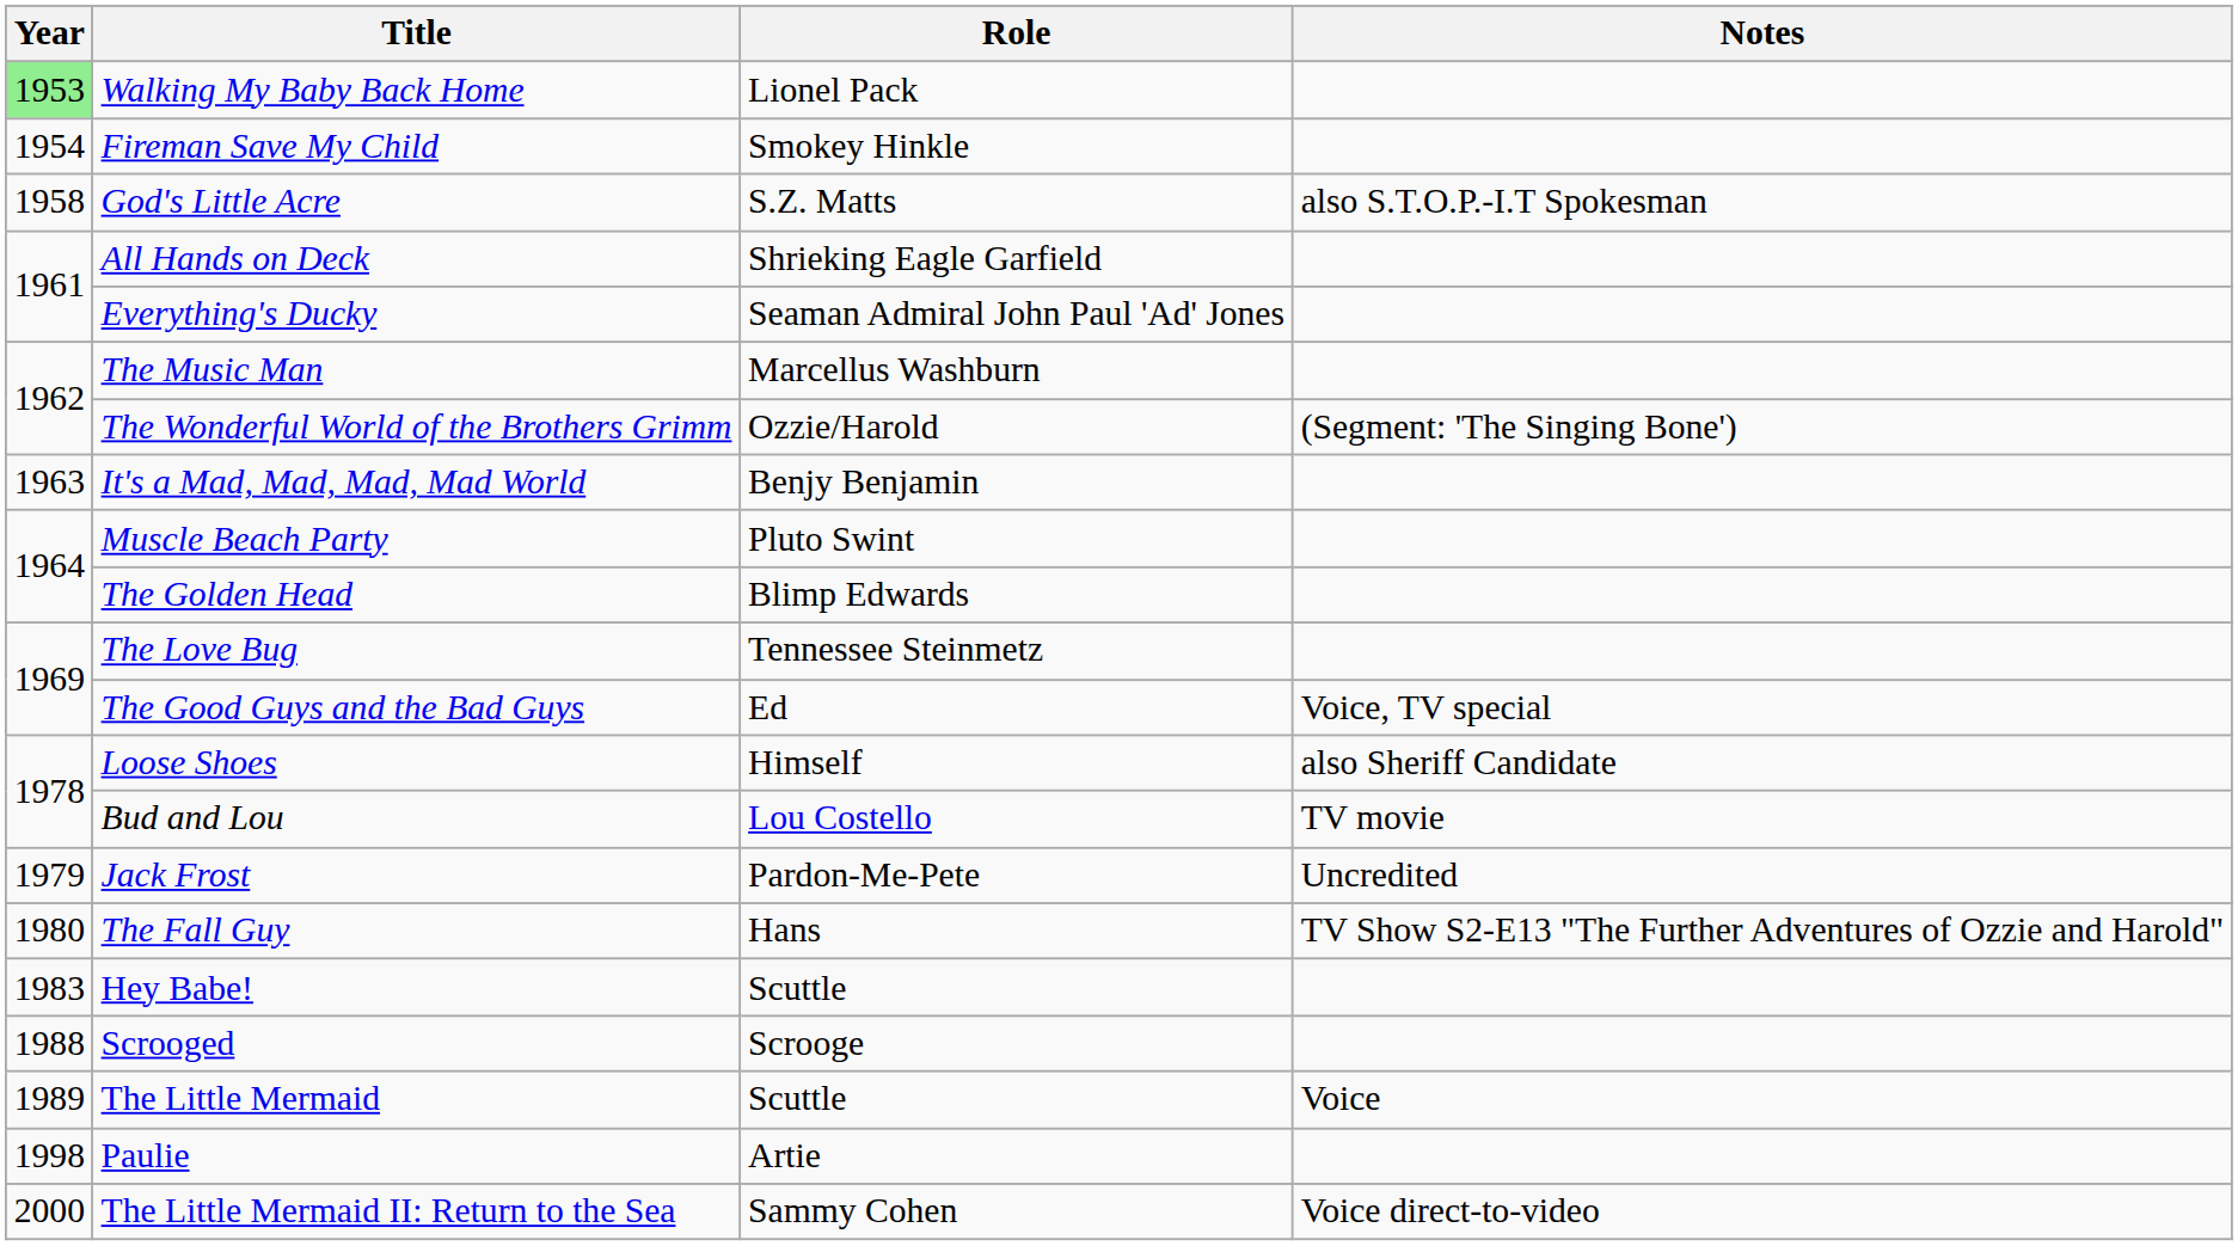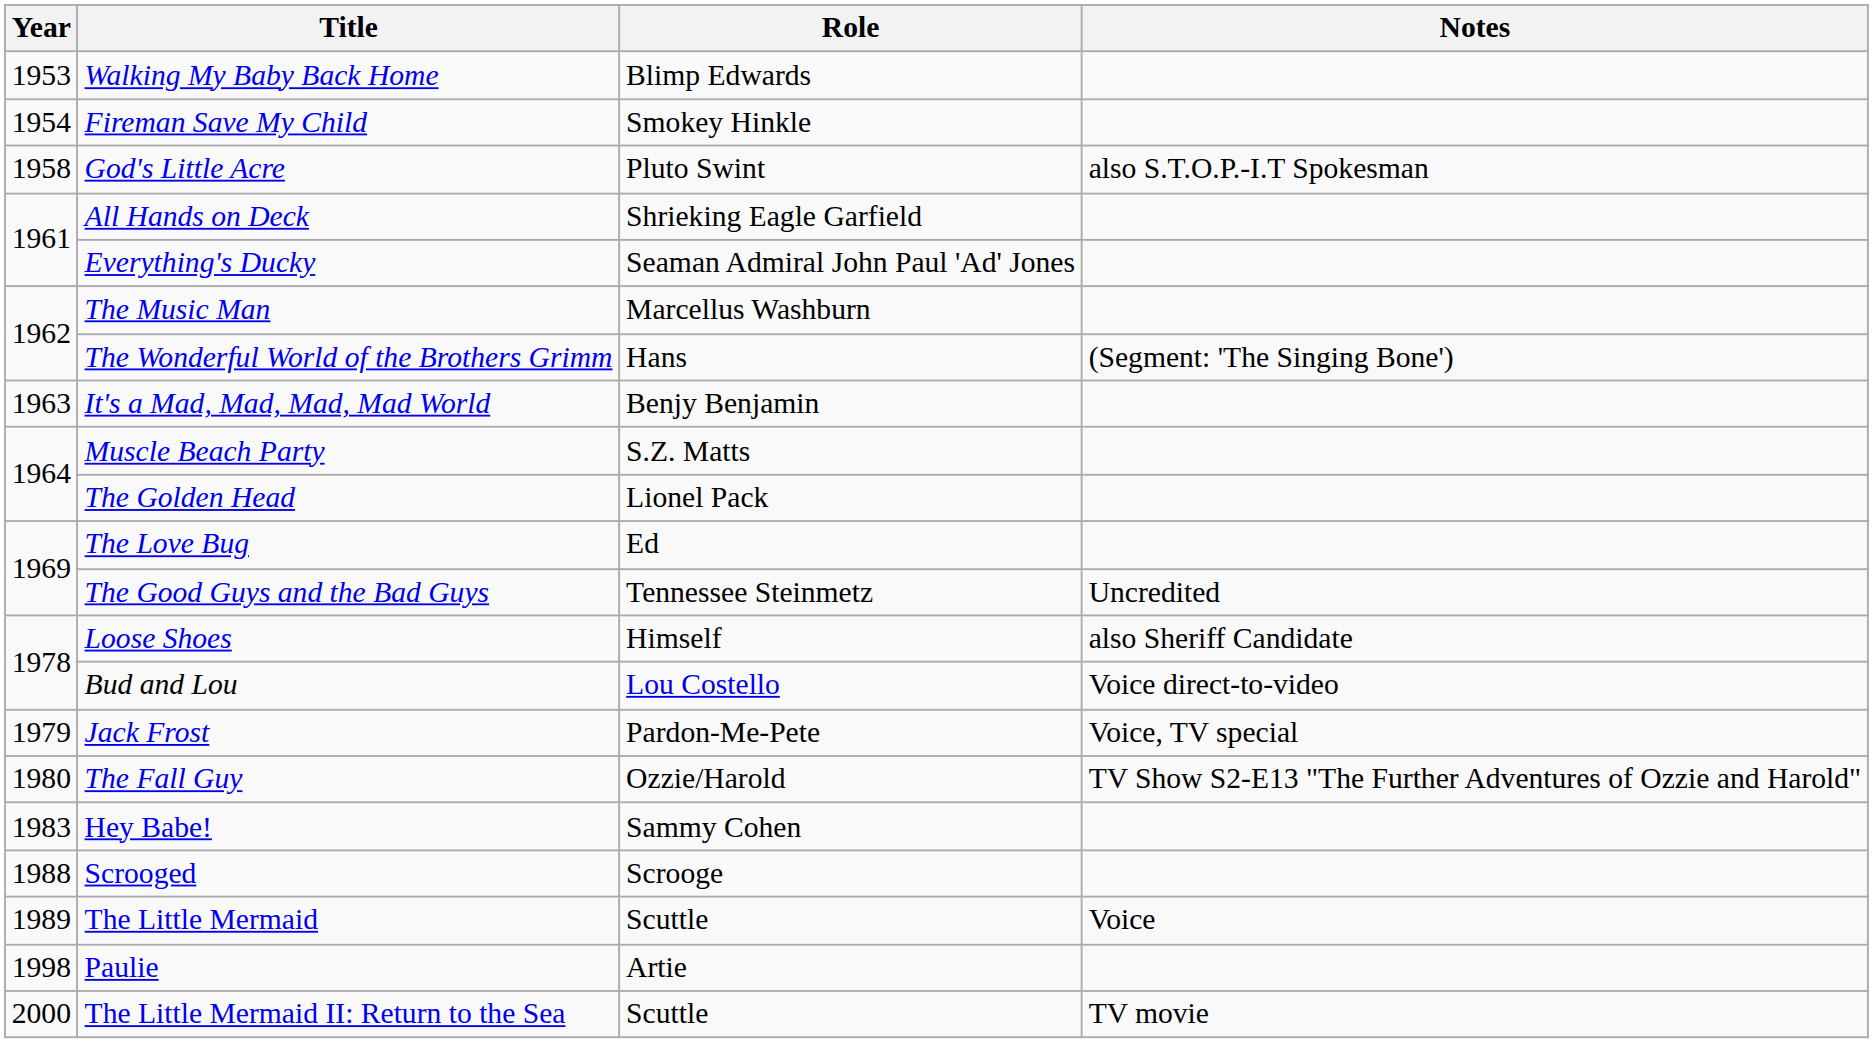 <table class="wikitable sortable">
 <tr>
 <th>Year</th>
 <th>Title</th>
 <th>Role</th>
 <th>Notes</th>
 </tr>
 <tr>
-<td style="background: lightgreen;">1953</td>
+<td>1953</td>
 <td><em><a href='#'>Walking My Baby Back Home</a></em></td>
-<td>Lionel Pack</td>
+<td>Blimp Edwards</td>
 <td></td>
 </tr>
 <tr>
 <td>1954</td>
 <td><em><a href='#'>Fireman Save My Child</a></em></td>
 <td>Smokey Hinkle</td>
 <td></td>
 </tr>
 <tr>
 <td>1958</td>
 <td><em><a href='#'>God's Little Acre</a></em></td>
-<td>S.Z. Matts</td>
+<td>Pluto Swint</td>
 <td>also S.T.O.P.-I.T Spokesman</td>
 </tr>
 <tr>
 <td rowspan="2">1961</td>
 <td><em><a href='#'>All Hands on Deck</a></em></td>
 <td>Shrieking Eagle Garfield</td>
 <td></td>
 </tr>
 <tr>
 <td><em><a href='#'>Everything's Ducky</a></em></td>
 <td>Seaman Admiral John Paul 'Ad' Jones</td>
 <td></td>
 </tr>
 <tr>
 <td rowspan="2">1962</td>
 <td><em><a href='#'>The Music Man</a></em></td>
 <td>Marcellus Washburn</td>
 <td></td>
 </tr>
 <tr>
 <td><em><a href='#'>The Wonderful World of the Brothers Grimm</a></em></td>
-<td>Ozzie/Harold</td>
+<td>Hans</td>
 <td>(Segment: 'The Singing Bone')</td>
 </tr>
 <tr>
 <td>1963</td>
 <td><em><a href='#'>It's a Mad, Mad, Mad, Mad World</a></em></td>
 <td>Benjy Benjamin</td>
 <td></td>
 </tr>
 <tr>
 <td rowspan="2">1964</td>
 <td><em><a href='#'>Muscle Beach Party</a></em></td>
-<td>Pluto Swint</td>
+<td>S.Z. Matts</td>
 <td></td>
 </tr>
 <tr>
 <td><em><a href='#'>The Golden Head</a></em></td>
-<td>Blimp Edwards</td>
+<td>Lionel Pack</td>
 <td></td>
 </tr>
 <tr>
 <td rowspan="2">1969</td>
 <td><em><a href='#'>The Love Bug</a></em></td>
-<td>Tennessee Steinmetz</td>
+<td>Ed</td>
 <td></td>
 </tr>
 <tr>
 <td><em><a href='#'>The Good Guys and the Bad Guys</a></em></td>
-<td>Ed</td>
-<td>Voice, TV special</td>
+<td>Tennessee Steinmetz</td>
+<td>Uncredited</td>
 </tr>
 <tr>
 <td rowspan="2">1978</td>
 <td><em><a href='#'>Loose Shoes</a></em></td>
 <td>Himself</td>
 <td>also Sheriff Candidate</td>
 </tr>
 <tr>
 <td><em>Bud and Lou</em></td>
 <td><a href='#'>Lou Costello</a></td>
-<td>TV movie</td>
+<td>Voice direct-to-video</td>
 </tr>
 <tr>
 <td>1979</td>
 <td><em><a href='#'>Jack Frost</a></em></td>
 <td>Pardon-Me-Pete</td>
-<td>Uncredited</td>
+<td>Voice, TV special</td>
 </tr>
 <tr>
 <td>1980</td>
 <td><em><a href='#'>The Fall Guy</a></td>
-<td>Hans</td>
+<td>Ozzie/Harold</td>
 <td>TV Show S2-E13 "The Further Adventures of Ozzie and Harold"</td>
 </tr>
 <tr>
 <td>1983</td>
 <td></em><a href='#'>Hey Babe!</a><em></td>
-<td>Scuttle</td>
+<td>Sammy Cohen</td>
 <td></td>
 </tr>
 <tr>
 <td>1988</td>
 <td></em><a href='#'>Scrooged</a><em></td>
 <td>Scrooge</td>
 <td></td>
 </tr>
 <tr>
 <td>1989</td>
 <td></em><a href='#'>The Little Mermaid</a><em></td>
 <td>Scuttle</td>
 <td>Voice</td>
 </tr>
 <tr>
 <td>1998</td>
 <td></em><a href='#'>Paulie</a><em></td>
 <td>Artie</td>
 <td></td>
 </tr>
 <tr>
 <td>2000</td>
 <td></em><a href='#'>The Little Mermaid II: Return to the Sea</a><em></td>
-<td>Sammy Cohen</td>
-<td>Voice direct-to-video</td>
+<td>Scuttle</td>
+<td>TV movie</td>
 </tr>
 </table>
